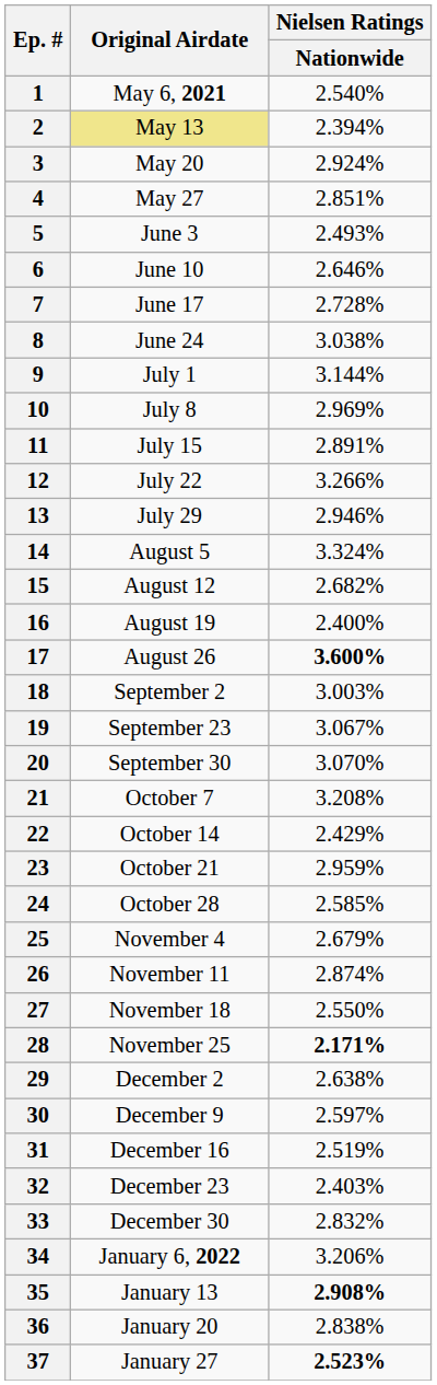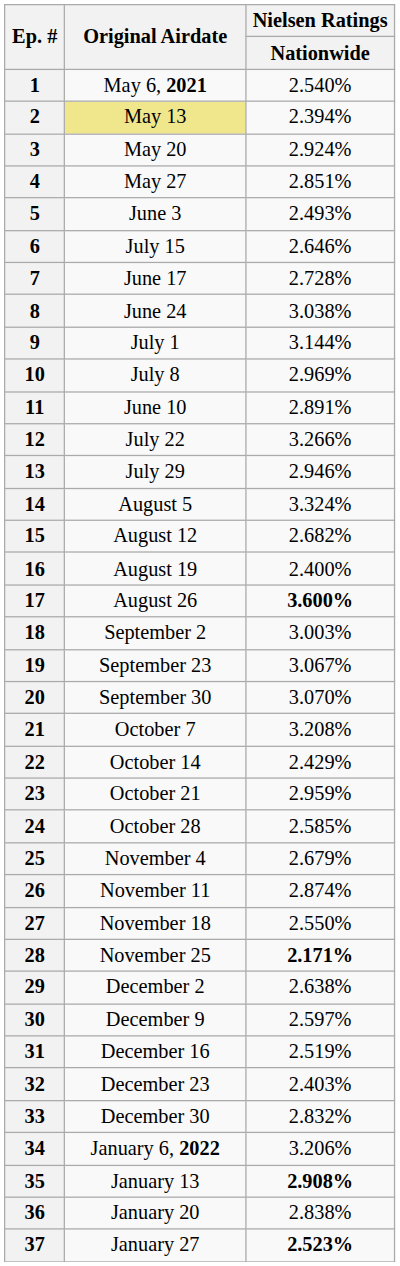 <table class="wikitable =wikitable" style="text-align:center">
 <tr>
 <th rowspan=2 style=width:40px;>Ep. #</th>
 <th rowspan=2 style=width:135px;>Original Airdate</th>
 <th width=110>Nielsen Ratings</th>
 </tr>
 <tr>
 <th>Nationwide</th>
 </tr>
 <tr>
 <th>1</th>
 <td>May 6, <strong>2021</strong></td>
 <td>2.540%</td>
 </tr>
 <tr>
 <th>2</th>
 <td style="background: khaki;">May 13</td>
 <td>2.394%</td>
 </tr>
 <tr>
 <th>3</th>
 <td>May 20</td>
 <td>2.924%</td>
 </tr>
 <tr>
 <th>4</th>
 <td>May 27</td>
 <td>2.851%</td>
 </tr>
 <tr>
 <th>5</th>
 <td>June 3</td>
 <td>2.493%</td>
 </tr>
 <tr>
 <th>6</th>
-<td>June 10</td>
+<td>July 15</td>
 <td>2.646%</td>
 </tr>
 <tr>
 <th>7</th>
 <td>June 17</td>
 <td>2.728%</td>
 </tr>
 <tr>
 <th>8</th>
 <td>June 24</td>
 <td>3.038%</td>
 </tr>
 <tr>
 <th>9</th>
 <td>July 1</td>
 <td>3.144%</td>
 </tr>
 <tr>
 <th>10</th>
 <td>July 8</td>
 <td>2.969%</td>
 </tr>
 <tr>
 <th>11</th>
-<td>July 15</td>
+<td>June 10</td>
 <td>2.891%</td>
 </tr>
 <tr>
 <th>12</th>
 <td>July 22</td>
 <td>3.266%</td>
 </tr>
 <tr>
 <th>13</th>
 <td>July 29</td>
 <td>2.946%</td>
 </tr>
 <tr>
 <th>14</th>
 <td>August 5</td>
 <td>3.324%</td>
 </tr>
 <tr>
 <th>15</th>
 <td>August 12</td>
 <td>2.682%</td>
 </tr>
 <tr>
 <th>16</th>
 <td>August 19</td>
 <td>2.400%</td>
 </tr>
 <tr>
 <th>17</th>
 <td>August 26</td>
 <td><span><strong>3.600%</strong></span></td>
 </tr>
 <tr>
 <th>18</th>
 <td>September 2</td>
 <td>3.003%</td>
 </tr>
 <tr>
 <th>19</th>
 <td>September 23</td>
 <td>3.067%</td>
 </tr>
 <tr>
 <th>20</th>
 <td>September 30</td>
 <td>3.070%</td>
 </tr>
 <tr>
 <th>21</th>
 <td>October 7</td>
 <td>3.208%</td>
 </tr>
 <tr>
 <th>22</th>
 <td>October 14</td>
 <td>2.429%</td>
 </tr>
 <tr>
 <th>23</th>
 <td>October 21</td>
 <td>2.959%</td>
 </tr>
 <tr>
 <th>24</th>
 <td>October 28</td>
 <td>2.585%</td>
 </tr>
 <tr>
 <th>25</th>
 <td>November 4</td>
 <td>2.679%</td>
 </tr>
 <tr>
 <th>26</th>
 <td>November 11</td>
 <td>2.874%</td>
 </tr>
 <tr>
 <th>27</th>
 <td>November 18</td>
 <td>2.550%</td>
 </tr>
 <tr>
 <th>28</th>
 <td>November 25</td>
 <td><span><strong>2.171%</strong></span></td>
 </tr>
 <tr>
 <th>29</th>
 <td>December 2</td>
 <td>2.638%</td>
 </tr>
 <tr>
 <th>30</th>
 <td>December 9</td>
 <td>2.597%</td>
 </tr>
 <tr>
 <th>31</th>
 <td>December 16</td>
 <td>2.519%</td>
 </tr>
 <tr>
 <th>32</th>
 <td>December 23</td>
 <td>2.403%</td>
 </tr>
 <tr>
 <th>33</th>
 <td>December 30</td>
 <td>2.832%</td>
 </tr>
 <tr>
 <th>34</th>
 <td>January 6, <strong>2022</strong></td>
 <td>3.206%</td>
 </tr>
 <tr>
 <th>35</th>
 <td>January 13</td>
 <td><span><strong>2.908%</strong></span></td>
 </tr>
 <tr>
 <th>36</th>
 <td>January 20</td>
 <td>2.838%</td>
 </tr>
 <tr>
 <th>37</th>
 <td>January 27</td>
 <td><span><strong>2.523%</strong></span></td>
 </tr>
 </table>
